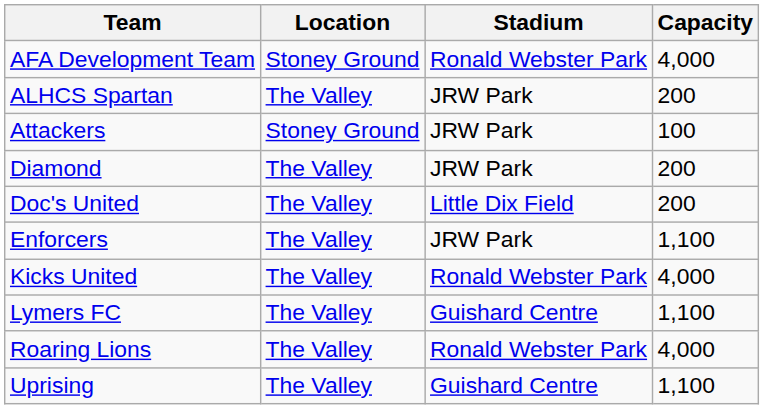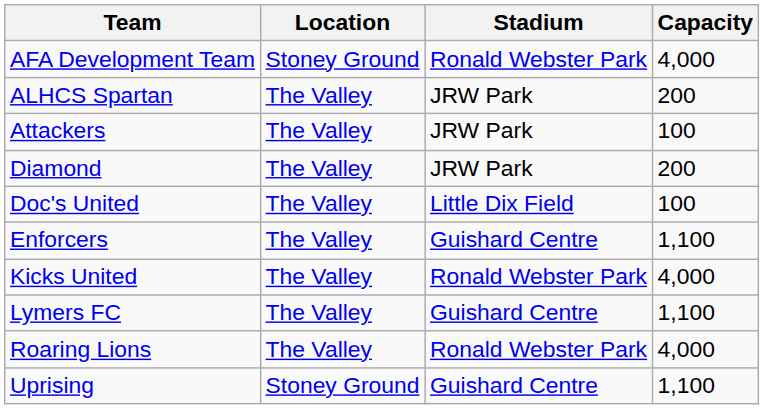 <table class="wikitable sortable">
 <tr>
 <th>Team</th>
 <th>Location</th>
 <th>Stadium</th>
 <th>Capacity</th>
 </tr>
 <tr>
 <td><a href='#'>AFA Development Team</a></td>
 <td><a href='#'>Stoney Ground</a></td>
 <td><a href='#'>Ronald Webster Park</a></td>
 <td>4,000</td>
 </tr>
 <tr>
 <td><a href='#'>ALHCS Spartan</a></td>
 <td><a href='#'>The Valley</a></td>
 <td>JRW Park</td>
 <td>200</td>
 </tr>
 <tr>
 <td><a href='#'>Attackers</a></td>
-<td><a href='#'>Stoney Ground</a></td>
+<td><a href='#'>The Valley</a></td>
 <td>JRW Park</td>
 <td>100</td>
 </tr>
 <tr>
 <td><a href='#'>Diamond</a></td>
 <td><a href='#'>The Valley</a></td>
 <td>JRW Park</td>
 <td>200</td>
 </tr>
 <tr>
 <td><a href='#'>Doc's United</a></td>
 <td><a href='#'>The Valley</a></td>
 <td><a href='#'>Little Dix Field</a></td>
-<td>200</td>
+<td>100</td>
 </tr>
 <tr>
 <td><a href='#'>Enforcers</a></td>
 <td><a href='#'>The Valley</a></td>
-<td>JRW Park</td>
+<td><a href='#'>Guishard Centre</a></td>
 <td>1,100</td>
 </tr>
 <tr>
 <td><a href='#'>Kicks United</a></td>
 <td><a href='#'>The Valley</a></td>
 <td><a href='#'>Ronald Webster Park</a></td>
 <td>4,000</td>
 </tr>
 <tr>
 <td><a href='#'>Lymers FC</a></td>
 <td><a href='#'>The Valley</a></td>
 <td><a href='#'>Guishard Centre</a></td>
 <td>1,100</td>
 </tr>
 <tr>
 <td><a href='#'>Roaring Lions</a></td>
 <td><a href='#'>The Valley</a></td>
 <td><a href='#'>Ronald Webster Park</a></td>
 <td>4,000</td>
 </tr>
 <tr>
 <td><a href='#'>Uprising</a></td>
-<td><a href='#'>The Valley</a></td>
+<td><a href='#'>Stoney Ground</a></td>
 <td><a href='#'>Guishard Centre</a></td>
 <td>1,100</td>
 </tr>
 </table>
